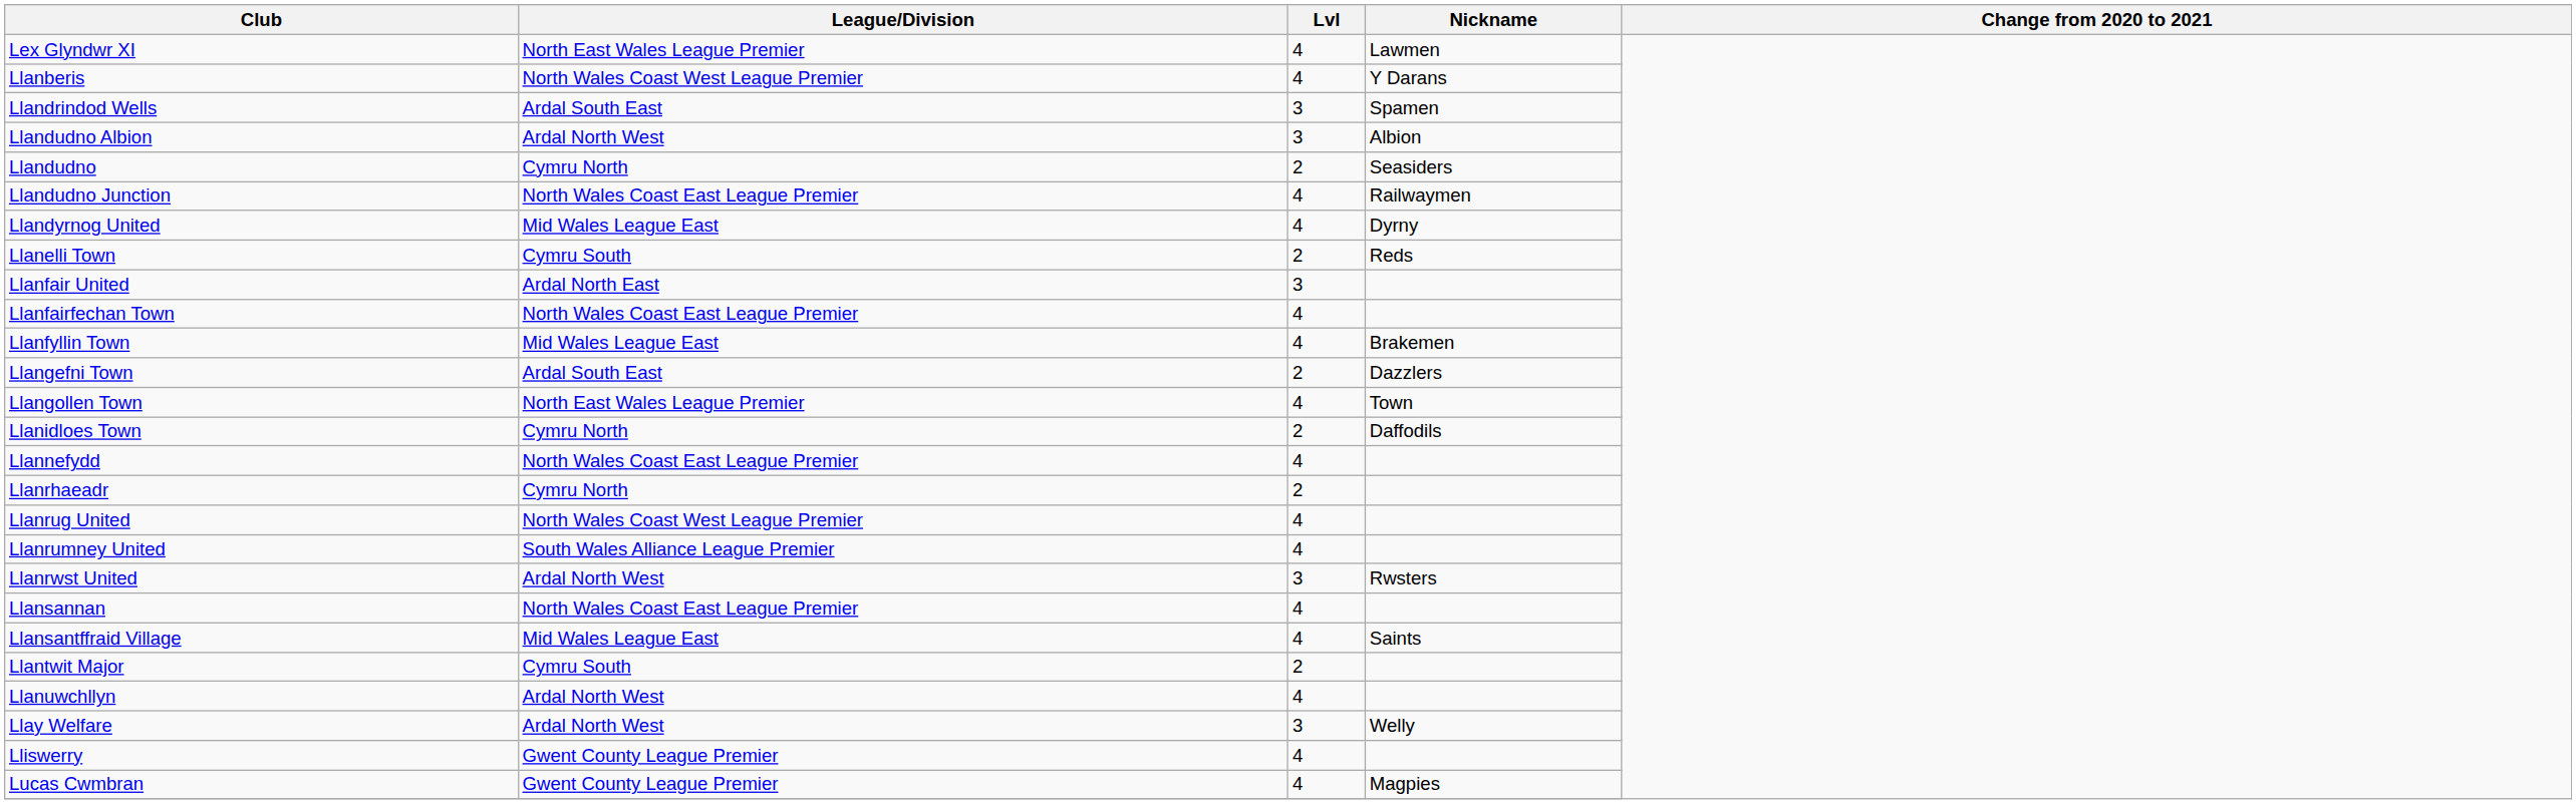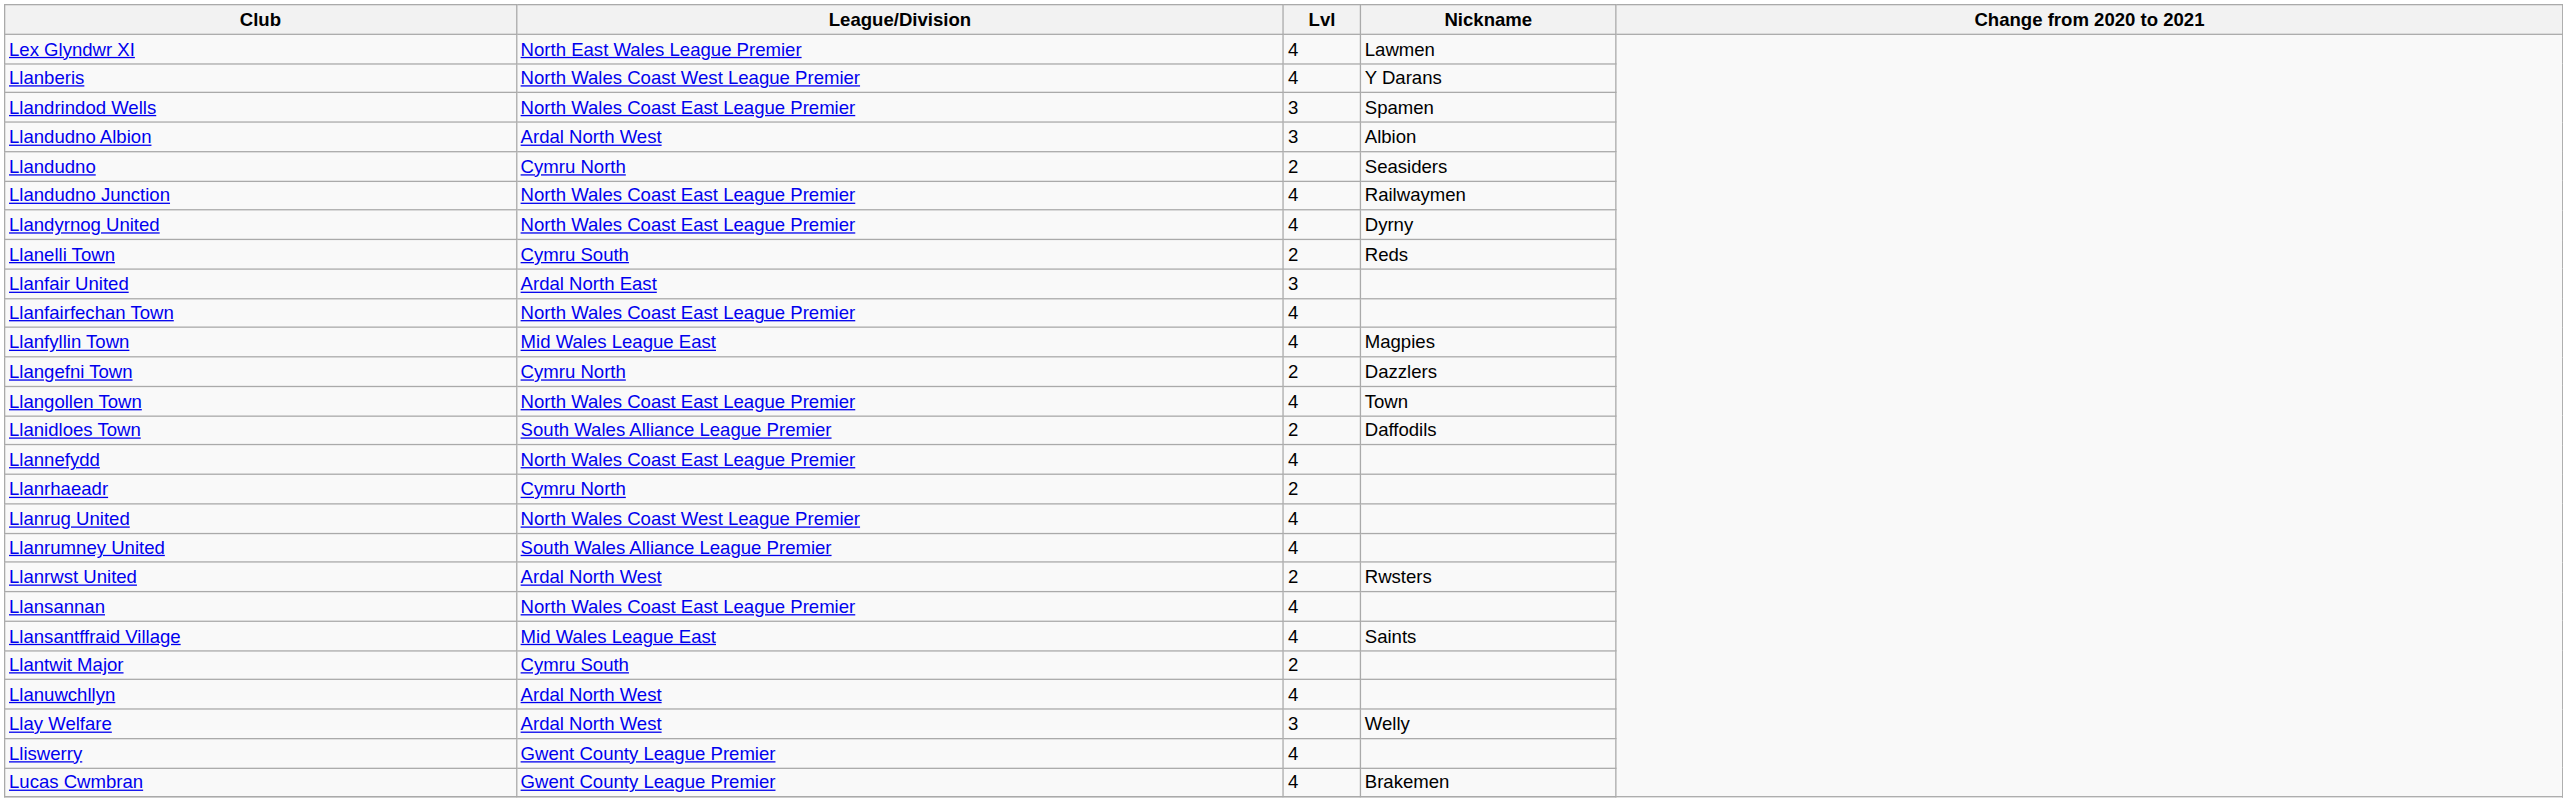 <table class="wikitable sortable" width=100% style="font-size:90%">
 <tr>
 <th width=20%>Club</th>
 <th width=30%>League/Division</th>
 <th width=3%>Lvl</th>
 <th width=10%>Nickname</th>
 <th width=37%>Change from 2020 to 2021</th>
 </tr>
 <tr>
 <td><a href='#'>Lex Glyndwr XI</a></td>
 <td><a href='#'>North East Wales League Premier</a></td>
 <td>4</td>
 <td>Lawmen</td>
 </tr>
 <tr>
 <td><a href='#'>Llanberis</a></td>
 <td><a href='#'>North Wales Coast West League Premier</a></td>
 <td>4</td>
 <td>Y Darans</td>
 </tr>
 <tr>
 <td><a href='#'>Llandrindod Wells</a></td>
-<td><a href='#'>Ardal South East</a></td>
+<td><a href='#'>North Wales Coast East League Premier</a></td>
 <td>3</td>
 <td>Spamen</td>
 </tr>
 <tr>
 <td><a href='#'>Llandudno Albion</a></td>
 <td><a href='#'>Ardal North West</a></td>
 <td>3</td>
 <td>Albion</td>
 </tr>
 <tr>
 <td><a href='#'>Llandudno</a></td>
 <td><a href='#'>Cymru North</a></td>
 <td>2</td>
 <td>Seasiders</td>
 </tr>
 <tr>
 <td><a href='#'>Llandudno Junction</a></td>
 <td><a href='#'>North Wales Coast East League Premier</a></td>
 <td>4</td>
 <td>Railwaymen</td>
 </tr>
 <tr>
 <td><a href='#'>Llandyrnog United</a></td>
-<td><a href='#'>Mid Wales League East</a></td>
+<td><a href='#'>North Wales Coast East League Premier</a></td>
 <td>4</td>
 <td>Dyrny</td>
 </tr>
 <tr>
 <td><a href='#'>Llanelli Town</a></td>
 <td><a href='#'>Cymru South</a></td>
 <td>2</td>
 <td>Reds</td>
 </tr>
 <tr>
 <td><a href='#'>Llanfair United</a></td>
 <td><a href='#'>Ardal North East</a></td>
 <td>3</td>
 <td></td>
 </tr>
 <tr>
 <td><a href='#'>Llanfairfechan Town</a></td>
 <td><a href='#'>North Wales Coast East League Premier</a></td>
 <td>4</td>
 <td></td>
 </tr>
 <tr>
 <td><a href='#'>Llanfyllin Town</a></td>
 <td><a href='#'>Mid Wales League East</a></td>
 <td>4</td>
-<td>Brakemen</td>
+<td>Magpies</td>
 </tr>
 <tr>
 <td><a href='#'>Llangefni Town</a></td>
-<td><a href='#'>Ardal South East</a></td>
+<td><a href='#'>Cymru North</a></td>
 <td>2</td>
 <td>Dazzlers</td>
 </tr>
 <tr>
 <td><a href='#'>Llangollen Town</a></td>
-<td><a href='#'>North East Wales League Premier</a></td>
+<td><a href='#'>North Wales Coast East League Premier</a></td>
 <td>4</td>
 <td>Town</td>
 </tr>
 <tr>
 <td><a href='#'>Llanidloes Town</a></td>
-<td><a href='#'>Cymru North</a></td>
+<td><a href='#'>South Wales Alliance League Premier</a></td>
 <td>2</td>
 <td>Daffodils</td>
 </tr>
 <tr>
 <td><a href='#'>Llannefydd</a></td>
 <td><a href='#'>North Wales Coast East League Premier</a></td>
 <td>4</td>
 <td></td>
 </tr>
 <tr>
 <td><a href='#'>Llanrhaeadr</a></td>
 <td><a href='#'>Cymru North</a></td>
 <td>2</td>
 <td></td>
 </tr>
 <tr>
 <td><a href='#'>Llanrug United</a></td>
 <td><a href='#'>North Wales Coast West League Premier</a></td>
 <td>4</td>
 <td></td>
 </tr>
 <tr>
 <td><a href='#'>Llanrumney United</a></td>
 <td><a href='#'>South Wales Alliance League Premier</a></td>
 <td>4</td>
 <td></td>
 </tr>
 <tr>
 <td><a href='#'>Llanrwst United</a></td>
 <td><a href='#'>Ardal North West</a></td>
-<td>3</td>
+<td>2</td>
 <td>Rwsters</td>
 </tr>
 <tr>
 <td><a href='#'>Llansannan</a></td>
 <td><a href='#'>North Wales Coast East League Premier</a></td>
 <td>4</td>
 <td></td>
 </tr>
 <tr>
 <td><a href='#'>Llansantffraid Village</a></td>
 <td><a href='#'>Mid Wales League East</a></td>
 <td>4</td>
 <td>Saints</td>
 </tr>
 <tr>
 <td><a href='#'>Llantwit Major</a></td>
 <td><a href='#'>Cymru South</a></td>
 <td>2</td>
 <td></td>
 </tr>
 <tr>
 <td><a href='#'>Llanuwchllyn</a></td>
 <td><a href='#'>Ardal North West</a></td>
 <td>4</td>
 <td></td>
 </tr>
 <tr>
 <td><a href='#'>Llay Welfare</a></td>
 <td><a href='#'>Ardal North West</a></td>
 <td>3</td>
 <td>Welly</td>
 </tr>
 <tr>
 <td><a href='#'>Lliswerry</a></td>
 <td><a href='#'>Gwent County League Premier</a></td>
 <td>4</td>
 <td></td>
 </tr>
 <tr>
 <td><a href='#'>Lucas Cwmbran</a></td>
 <td><a href='#'>Gwent County League Premier</a></td>
 <td>4</td>
-<td>Magpies</td>
+<td>Brakemen</td>
 </tr>
 <tr>
 </tr>
 </table>
